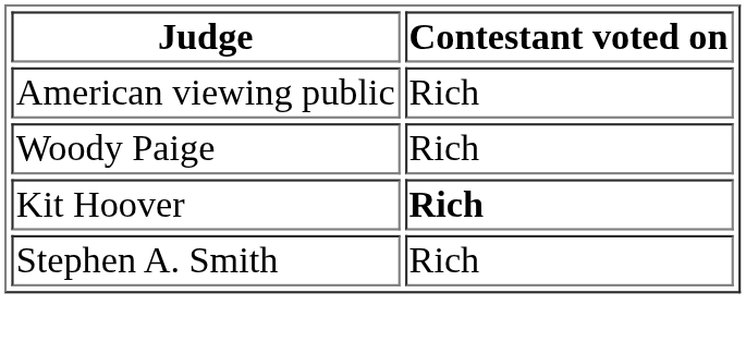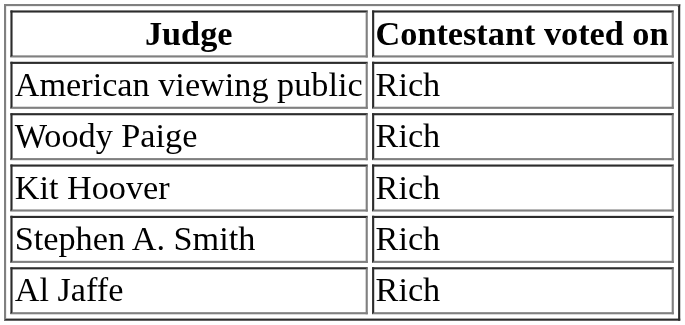 <table border=1>
 <tr>
 <th>Judge</th>
 <th>Contestant voted on</th>
 </tr>
 <tr>
 <td>American viewing public</td>
 <td>Rich</td>
 </tr>
 <tr>
 <td>Woody Paige</td>
 <td>Rich</td>
 </tr>
 <tr>
 <td>Kit Hoover</td>
-<td><strong>Rich</strong></td>
+<td>Rich</td>
 </tr>
 <tr>
 <td>Stephen A. Smith</td>
 <td>Rich</td>
 </tr>
+<tr>
+<td>Al Jaffe</td>
+<td>Rich</td>
+</tr>
 </table>
